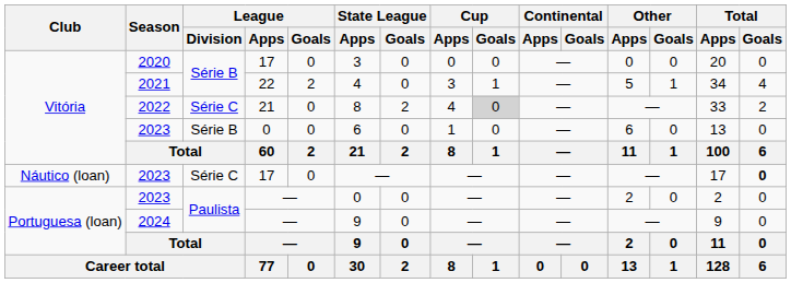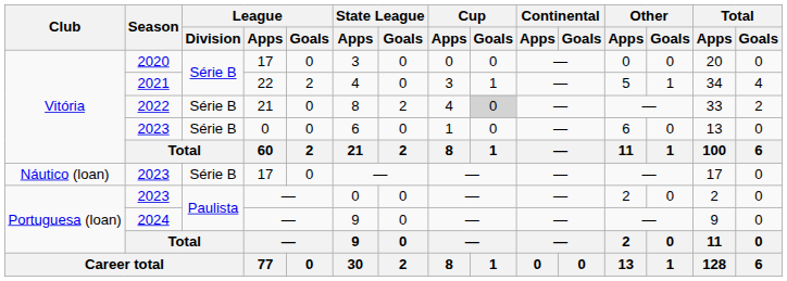 <table class="wikitable" style="text-align: center;">
 <tr>
 <th rowspan="2">Club</th>
 <th rowspan="2">Season</th>
 <th colspan="3">League</th>
 <th colspan="2">State League</th>
 <th colspan="2">Cup</th>
 <th colspan="2">Continental</th>
 <th colspan="2">Other</th>
 <th colspan="2">Total</th>
 </tr>
 <tr>
 <th>Division</th>
 <th>Apps</th>
 <th>Goals</th>
 <th>Apps</th>
 <th>Goals</th>
 <th>Apps</th>
 <th>Goals</th>
 <th>Apps</th>
 <th>Goals</th>
 <th>Apps</th>
 <th>Goals</th>
 <th>Apps</th>
 <th>Goals</th>
 </tr>
 <tr>
 <td rowspan="5" valign="center"><a href='#'>Vitória</a></td>
 <td><a href='#'>2020</a></td>
 <td rowspan="2"><a href='#'>Série B</a></td>
 <td>17</td>
 <td>0</td>
 <td>3</td>
 <td>0</td>
 <td>0</td>
 <td>0</td>
 <td colspan="2">—</td>
 <td>0</td>
 <td>0</td>
 <td>20</td>
 <td>0</td>
 </tr>
 <tr>
 <td><a href='#'>2021</a></td>
 <td>22</td>
 <td>2</td>
 <td>4</td>
 <td>0</td>
 <td>3</td>
 <td>1</td>
 <td colspan="2">—</td>
 <td>5</td>
 <td>1</td>
 <td>34</td>
 <td>4</td>
 </tr>
 <tr>
 <td><a href='#'>2022</a></td>
-<td><a href='#'>Série C</a></td>
+<td>Série B</td>
 <td>21</td>
 <td>0</td>
 <td>8</td>
 <td>2</td>
 <td>4</td>
 <td style="background: lightgrey;">0</td>
 <td colspan="2">—</td>
 <td colspan="2">—</td>
 <td>33</td>
 <td>2</td>
 </tr>
 <tr>
 <td><a href='#'>2023</a></td>
 <td>Série B</td>
 <td>0</td>
 <td>0</td>
 <td>6</td>
 <td>0</td>
 <td>1</td>
 <td>0</td>
 <td colspan="2">—</td>
 <td>6</td>
 <td>0</td>
 <td>13</td>
 <td>0</td>
 </tr>
 <tr>
 <th colspan="2">Total</th>
 <th>60</th>
 <th>2</th>
 <th>21</th>
 <th>2</th>
 <th>8</th>
 <th>1</th>
 <th colspan="2">—</th>
 <th>11</th>
 <th>1</th>
 <th>100</th>
 <th>6</th>
 </tr>
 <tr>
 <td valign="center"><a href='#'>Náutico</a> (loan)</td>
 <td><a href='#'>2023</a></td>
-<td>Série C</td>
+<td>Série B</td>
 <td>17</td>
 <td>0</td>
 <td colspan="2">—</td>
 <td colspan="2">—</td>
 <td colspan="2">—</td>
 <td colspan="2">—</td>
 <td>17</td>
-<td><strong>0</strong></td>
+<td>0</td>
 </tr>
 <tr>
 <td rowspan="3" valign="center"><a href='#'>Portuguesa</a> (loan)</td>
 <td><a href='#'>2023</a></td>
 <td rowspan="2"><a href='#'>Paulista</a></td>
 <td colspan="2">—</td>
 <td>0</td>
 <td>0</td>
 <td colspan="2">—</td>
 <td colspan="2">—</td>
 <td>2</td>
 <td>0</td>
 <td>2</td>
 <td>0</td>
 </tr>
 <tr>
 <td><a href='#'>2024</a></td>
 <td colspan="2">—</td>
 <td>9</td>
 <td>0</td>
 <td colspan="2">—</td>
 <td colspan="2">—</td>
 <td colspan="2">—</td>
 <td>9</td>
 <td>0</td>
 </tr>
 <tr>
 <th colspan="2">Total</th>
 <th colspan="2">—</th>
 <th>9</th>
 <th>0</th>
 <th colspan="2">—</th>
 <th colspan="2">—</th>
 <th>2</th>
 <th>0</th>
 <th>11</th>
 <th>0</th>
 </tr>
 <tr>
 <th colspan="3"><strong>Career total</strong></th>
 <th>77</th>
 <th>0</th>
 <th>30</th>
 <th>2</th>
 <th>8</th>
 <th>1</th>
 <th>0</th>
 <th>0</th>
 <th>13</th>
 <th>1</th>
 <th>128</th>
 <th>6</th>
 </tr>
 </table>
